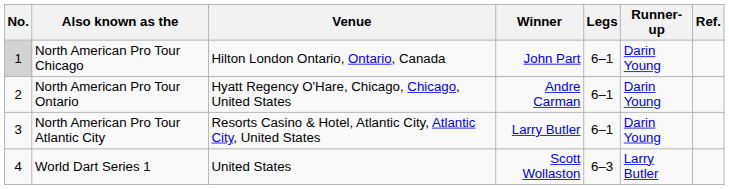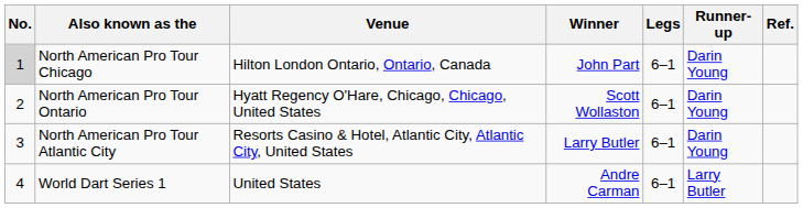 <table class="wikitable">
 <tr>
 <th>No.</th>
 <th>Also known as the</th>
 <th>Venue</th>
 <th>Winner</th>
 <th>Legs</th>
 <th>Runner-up</th>
 <th>Ref.</th>
 </tr>
 <tr>
 <td align=center style="background: lightgrey;">1</td>
 <td>North American Pro Tour Chicago</td>
 <td>Hilton London Ontario, <a href='#'>Ontario</a>, Canada</td>
 <td align=right><a href='#'>John Part</a> </td>
 <td align=center>6–1</td>
 <td> <a href='#'>Darin Young</a></td>
 <td align="center"></td>
 </tr>
 <tr>
 <td align=center>2</td>
 <td>North American Pro Tour Ontario</td>
 <td>Hyatt Regency O'Hare, Chicago, <a href='#'>Chicago</a>, United States</td>
-<td align=right><a href='#'>Andre Carman</a> </td>
+<td align=right><a href='#'>Scott Wollaston</a> </td>
 <td align=center>6–1</td>
 <td> <a href='#'>Darin Young</a></td>
 <td align="center"></td>
 </tr>
 <tr>
 <td align=center>3</td>
 <td>North American Pro Tour Atlantic City</td>
 <td>Resorts Casino & Hotel, Atlantic City, <a href='#'>Atlantic City</a>, United States</td>
 <td align=right><a href='#'>Larry Butler</a> </td>
 <td align=center>6–1</td>
 <td> <a href='#'>Darin Young</a></td>
 <td align="center"></td>
 </tr>
 <tr>
 <td align=center>4</td>
 <td>World Dart Series 1</td>
 <td>United States</td>
-<td align=right><a href='#'>Scott Wollaston</a> </td>
-<td align=center>6–3</td>
+<td align=right><a href='#'>Andre Carman</a> </td>
+<td align=center>6–1</td>
 <td> <a href='#'>Larry Butler</a></td>
 <td align="center"></td>
 </tr>
 </table>
